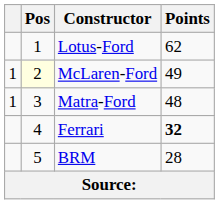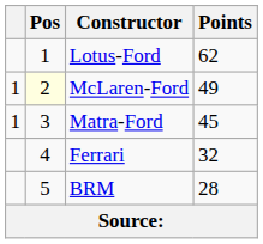 <table class="wikitable" style="font-size: 95%;">
 <tr>
 <th></th>
 <th>Pos</th>
 <th>Constructor</th>
 <th>Points</th>
 </tr>
 <tr>
 <td align="left"></td>
 <td align="center">1</td>
 <td> <a href='#'>Lotus</a>-<a href='#'>Ford</a></td>
 <td align="left">62</td>
 </tr>
 <tr>
 <td align="left"> 1</td>
 <td align="center" style="background: lightyellow;">2</td>
 <td> <a href='#'>McLaren</a>-<a href='#'>Ford</a></td>
 <td align="left">49</td>
 </tr>
 <tr>
 <td align="left"> 1</td>
 <td align="center">3</td>
 <td> <a href='#'>Matra</a>-<a href='#'>Ford</a></td>
-<td align="left">48</td>
+<td align="left">45</td>
 </tr>
 <tr>
 <td align="left"></td>
 <td align="center">4</td>
 <td> <a href='#'>Ferrari</a></td>
-<td align="left"><strong>32</strong></td>
+<td align="left">32</td>
 </tr>
 <tr>
 <td align="left"></td>
 <td align="center">5</td>
 <td> <a href='#'>BRM</a></td>
 <td align="left">28</td>
 </tr>
 <tr>
 <th colspan=4>Source:</th>
 </tr>
 </table>
